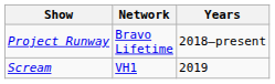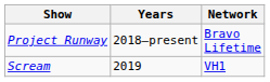 <table class="wikitable">
 <tr>
 <th>Show</th>
+<th>Years</th>
 <th>Network</th>
-<th>Years</th>
 </tr>
 <tr>
 <td><em><a href='#'>Project Runway</a></em></td>
+<td>2018–present</td>
 <td><a href='#'>Bravo</a><br><a href='#'>Lifetime</a></td>
-<td>2018–present</td>
 </tr>
 <tr>
 <td><em><a href='#'>Scream</a></em></td>
+<td>2019</td>
 <td><a href='#'>VH1</a></td>
-<td>2019</td>
 </tr>
 </table>
